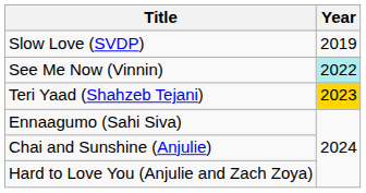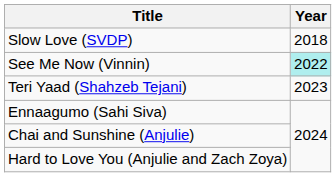 <table class="wikitable">
 <tr>
 <th>Title</th>
 <th>Year</th>
 </tr>
 <tr>
 <td>Slow Love (<a href='#'>SVDP</a>)</td>
-<td>2019</td>
+<td>2018</td>
 </tr>
 <tr>
 <td>See Me Now (Vinnin)</td>
 <td style="background: paleturquoise;">2022</td>
 </tr>
 <tr>
 <td>Teri Yaad (<a href='#'>Shahzeb Tejani</a>)</td>
-<td style="background: gold;">2023</td>
+<td>2023</td>
 </tr>
 <tr>
 <td>Ennaagumo (Sahi Siva)</td>
 <td rowspan="3">2024</td>
 </tr>
 <tr>
 <td>Chai and Sunshine (<a href='#'>Anjulie</a>)</td>
 </tr>
 <tr>
 <td>Hard to Love You (Anjulie and Zach Zoya)</td>
 </tr>
 </table>
